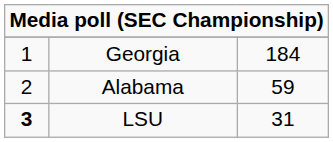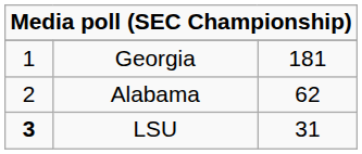 <table class="wikitable">
 <tr align="center">
 <td align="center" Colspan="3"><strong>Media poll (SEC Championship)</strong></td>
 </tr>
 <tr align="center">
 </tr>
 <tr align="center">
 <td>1</td>
 <td>Georgia</td>
-<td>184</td>
+<td>181</td>
 </tr>
 <tr align="center">
 <td>2</td>
 <td>Alabama</td>
-<td>59</td>
+<td>62</td>
 </tr>
 <tr align="center">
 <td><strong>3</strong></td>
 <td>LSU</td>
 <td>31</td>
 </tr>
 </table>
